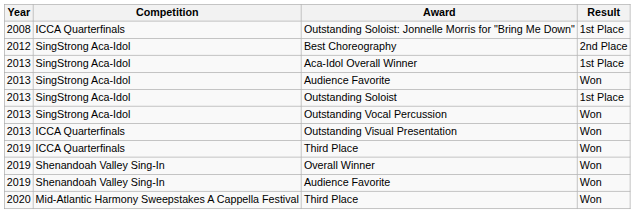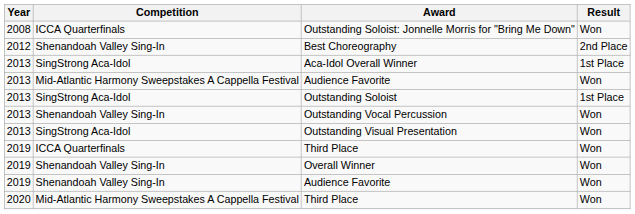 <table class="wikitable">
 <tr>
 <th>Year</th>
 <th>Competition</th>
 <th>Award</th>
 <th>Result</th>
 </tr>
 <tr>
 <td>2008</td>
 <td>ICCA Quarterfinals</td>
 <td>Outstanding Soloist: Jonnelle Morris for "Bring Me Down"</td>
-<td>1st Place</td>
+<td>Won</td>
 </tr>
 <tr>
 <td>2012</td>
-<td>SingStrong Aca-Idol</td>
+<td>Shenandoah Valley Sing-In</td>
 <td>Best Choreography</td>
 <td>2nd Place</td>
 </tr>
 <tr>
 <td>2013</td>
 <td>SingStrong Aca-Idol</td>
 <td>Aca-Idol Overall Winner</td>
 <td>1st Place</td>
 </tr>
 <tr>
 <td>2013</td>
-<td>SingStrong Aca-Idol</td>
+<td>Mid-Atlantic Harmony Sweepstakes A Cappella Festival</td>
 <td>Audience Favorite</td>
 <td>Won</td>
 </tr>
 <tr>
 <td>2013</td>
 <td>SingStrong Aca-Idol</td>
 <td>Outstanding Soloist</td>
 <td>1st Place</td>
 </tr>
 <tr>
 <td>2013</td>
-<td>SingStrong Aca-Idol</td>
+<td>Shenandoah Valley Sing-In</td>
 <td>Outstanding Vocal Percussion</td>
 <td>Won</td>
 </tr>
 <tr>
 <td>2013</td>
-<td>ICCA Quarterfinals</td>
+<td>SingStrong Aca-Idol</td>
 <td>Outstanding Visual Presentation</td>
 <td>Won</td>
 </tr>
 <tr>
 <td>2019</td>
 <td>ICCA Quarterfinals</td>
 <td>Third Place</td>
 <td>Won</td>
 </tr>
 <tr>
 <td>2019</td>
 <td>Shenandoah Valley Sing-In</td>
 <td>Overall Winner</td>
 <td>Won</td>
 </tr>
 <tr>
 <td>2019</td>
 <td>Shenandoah Valley Sing-In</td>
 <td>Audience Favorite</td>
 <td>Won</td>
 </tr>
 <tr>
 <td>2020</td>
 <td>Mid-Atlantic Harmony Sweepstakes A Cappella Festival</td>
 <td>Third Place</td>
 <td>Won</td>
 </tr>
 </table>
